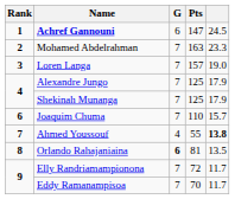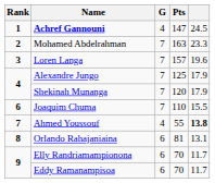 <table class="wikitable" style="text-align:center; font-size:90%;">
 <tr>
 <th width=10px>Rank</th>
 <th width=180px>Name</th>
 <th width=15px>G</th>
 <th width=10px>Pts</th>
 <th width=10px></th>
 </tr>
 <tr>
 <td><strong>1</strong></td>
 <td align=left> <strong><a href='#'>Achref Gannouni</a></strong></td>
-<td>6</td>
+<td>4</td>
 <td>147</td>
 <td>24.5</td>
 </tr>
 <tr>
 <td><strong>2</strong></td>
 <td align=left> Mohamed Abdelrahman</td>
 <td>7</td>
 <td>163</td>
 <td>23.3</td>
 </tr>
 <tr>
 <td><strong>3</strong></td>
 <td align=left> <a href='#'>Loren Langa</a></td>
 <td>7</td>
 <td>157</td>
-<td>19.0</td>
+<td>19.6</td>
 </tr>
 <tr>
 <td rowspan=2><strong>4</strong></td>
 <td align=left> <a href='#'>Alexandre Jungo</a></td>
 <td>7</td>
 <td>125</td>
 <td>17.9</td>
 </tr>
 <tr>
 <td align=left> <a href='#'>Shekinah Munanga</a></td>
 <td>7</td>
-<td>125</td>
+<td>120</td>
 <td>17.9</td>
 </tr>
 <tr>
 <td><strong>6</strong></td>
 <td align=left> <a href='#'>Joaquim Chuma</a></td>
 <td>7</td>
 <td>110</td>
-<td>15.7</td>
+<td>15.5</td>
 </tr>
 <tr>
 <td><strong>7</strong></td>
 <td align=left> <a href='#'>Ahmed Youssouf</a></td>
 <td>4</td>
 <td>55</td>
 <td><strong>13.8</strong></td>
 </tr>
 <tr>
 <td><strong>8</strong></td>
 <td align=left> <a href='#'>Orlando Rahajaniaina</a></td>
-<td><strong>6</strong></td>
+<td>6</td>
 <td>81</td>
-<td>13.5</td>
+<td>13.1</td>
 </tr>
 <tr>
 <td rowspan=2><strong>9</strong></td>
 <td align=left> <a href='#'>Elly Randriamampionona</a></td>
-<td>7</td>
-<td>72</td>
+<td>6</td>
+<td>70</td>
 <td>11.7</td>
 </tr>
 <tr>
 <td align=left> <a href='#'>Eddy Ramanampisoa</a></td>
-<td>7</td>
+<td>6</td>
 <td>70</td>
 <td>11.7</td>
 </tr>
 </table>
